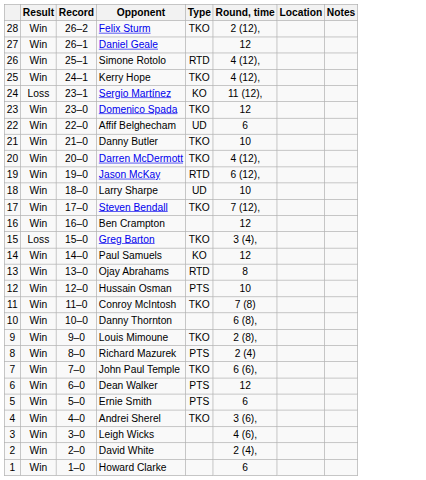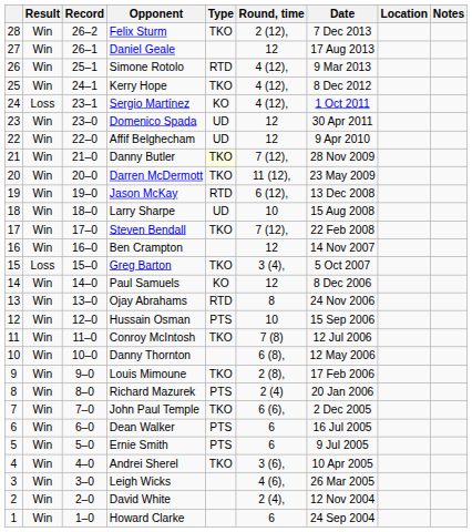 <table class="wikitable" style="text-align:center">
 <tr>
 <th></th>
 <th>Result</th>
 <th>Record</th>
 <th>Opponent</th>
 <th>Type</th>
 <th>Round, time</th>
+<th>Date</th>
 <th>Location</th>
 <th>Notes</th>
 </tr>
 <tr>
 <td>28</td>
 <td>Win</td>
 <td>26–2</td>
 <td style="text-align:left;"><a href='#'>Felix Sturm</a></td>
 <td>TKO</td>
 <td>2 (12), </td>
+<td>7 Dec 2013</td>
 <td style="text-align:left;"></td>
 <td style="text-align:left;"></td>
 </tr>
 <tr>
 <td>27</td>
 <td>Win</td>
 <td>26–1</td>
 <td style="text-align:left;"><a href='#'>Daniel Geale</a></td>
 <td></td>
 <td>12</td>
+<td>17 Aug 2013</td>
 <td style="text-align:left;"></td>
 <td style="text-align:left;"></td>
 </tr>
 <tr>
 <td>26</td>
 <td>Win</td>
 <td>25–1</td>
 <td style="text-align:left;">Simone Rotolo</td>
 <td>RTD</td>
 <td>4 (12), </td>
+<td>9 Mar 2013</td>
 <td style="text-align:left;"></td>
 <td style="text-align:left;"></td>
 </tr>
 <tr>
 <td>25</td>
 <td>Win</td>
 <td>24–1</td>
 <td style="text-align:left;">Kerry Hope</td>
 <td>TKO</td>
 <td>4 (12), </td>
+<td>8 Dec 2012</td>
 <td style="text-align:left;"></td>
 <td></td>
 </tr>
 <tr>
 <td>24</td>
 <td>Loss</td>
 <td>23–1</td>
 <td style="text-align:left;"><a href='#'>Sergio Martínez</a></td>
 <td>KO</td>
-<td>11 (12), </td>
+<td>4 (12), </td>
+<td><a href='#'>1 Oct 2011</a></td>
 <td style="text-align:left;"></td>
 <td style="text-align:left;"></td>
 </tr>
 <tr>
 <td>23</td>
 <td>Win</td>
 <td>23–0</td>
 <td style="text-align:left;"><a href='#'>Domenico Spada</a></td>
-<td>TKO</td>
+<td>UD</td>
 <td>12</td>
+<td>30 Apr 2011</td>
 <td style="text-align:left;"></td>
 <td style="text-align:left;"></td>
 </tr>
 <tr>
 <td>22</td>
 <td>Win</td>
 <td>22–0</td>
 <td style="text-align:left;">Affif Belghecham</td>
 <td>UD</td>
-<td>6</td>
+<td>12</td>
+<td>9 Apr 2010</td>
 <td style="text-align:left;"></td>
 <td style="text-align:left;"></td>
 </tr>
 <tr>
 <td>21</td>
 <td>Win</td>
 <td>21–0</td>
 <td style="text-align:left;">Danny Butler</td>
-<td>TKO</td>
-<td>10</td>
+<td style="background: lightyellow;">TKO</td>
+<td>7 (12), </td>
+<td>28 Nov 2009</td>
 <td style="text-align:left;"></td>
 <td style="text-align:left;"></td>
 </tr>
 <tr>
 <td>20</td>
 <td>Win</td>
 <td>20–0</td>
 <td style="text-align:left;"><a href='#'>Darren McDermott</a></td>
 <td>TKO</td>
-<td>4 (12), </td>
+<td>11 (12), </td>
+<td>23 May 2009</td>
 <td style="text-align:left;"></td>
 <td style="text-align:left;"></td>
 </tr>
 <tr>
 <td>19</td>
 <td>Win</td>
 <td>19–0</td>
 <td style="text-align:left;"><a href='#'>Jason McKay</a></td>
 <td>RTD</td>
 <td>6 (12), </td>
+<td>13 Dec 2008</td>
 <td style="text-align:left;"></td>
 <td style="text-align:left;"></td>
 </tr>
 <tr>
 <td>18</td>
 <td>Win</td>
 <td>18–0</td>
 <td style="text-align:left;">Larry Sharpe</td>
 <td>UD</td>
 <td>10</td>
+<td>15 Aug 2008</td>
 <td style="text-align:left;"></td>
 <td></td>
 </tr>
 <tr>
 <td>17</td>
 <td>Win</td>
 <td>17–0</td>
 <td style="text-align:left;"><a href='#'>Steven Bendall</a></td>
 <td>TKO</td>
 <td>7 (12), </td>
+<td>22 Feb 2008</td>
 <td style="text-align:left;"></td>
 <td style="text-align:left;"></td>
 </tr>
 <tr>
 <td>16</td>
 <td>Win</td>
 <td>16–0</td>
 <td style="text-align:left;">Ben Crampton</td>
 <td></td>
 <td>12</td>
+<td>14 Nov 2007</td>
 <td style="text-align:left;"></td>
 <td style="text-align:left;"></td>
 </tr>
 <tr>
 <td>15</td>
 <td>Loss</td>
 <td>15–0</td>
 <td style="text-align:left;"><a href='#'>Greg Barton</a></td>
 <td>TKO</td>
 <td>3 (4), </td>
+<td>5 Oct 2007</td>
 <td style="text-align:left;"></td>
 <td></td>
 </tr>
 <tr>
 <td>14</td>
 <td>Win</td>
 <td>14–0</td>
 <td style="text-align:left;">Paul Samuels</td>
 <td>KO</td>
 <td>12</td>
+<td>8 Dec 2006</td>
 <td style="text-align:left;"></td>
 <td></td>
 </tr>
 <tr>
 <td>13</td>
 <td>Win</td>
 <td>13–0</td>
 <td style="text-align:left;">Ojay Abrahams</td>
 <td>RTD</td>
 <td>8</td>
+<td>24 Nov 2006</td>
 <td style="text-align:left;"></td>
 <td></td>
 </tr>
 <tr>
 <td>12</td>
 <td>Win</td>
 <td>12–0</td>
 <td style="text-align:left;">Hussain Osman</td>
 <td>PTS</td>
 <td>10</td>
+<td>15 Sep 2006</td>
 <td style="text-align:left;"></td>
 <td style="text-align:left;"></td>
 </tr>
 <tr>
 <td>11</td>
 <td>Win</td>
 <td>11–0</td>
 <td style="text-align:left;">Conroy McIntosh</td>
 <td>TKO</td>
 <td>7 (8)</td>
+<td>12 Jul 2006</td>
 <td style="text-align:left;"></td>
 <td></td>
 </tr>
 <tr>
 <td>10</td>
 <td>Win</td>
 <td>10–0</td>
 <td style="text-align:left;">Danny Thornton</td>
 <td></td>
 <td>6 (8), </td>
+<td>12 May 2006</td>
 <td style="text-align:left;"></td>
 <td></td>
 </tr>
 <tr>
 <td>9</td>
 <td>Win</td>
 <td>9–0</td>
 <td style="text-align:left;">Louis Mimoune</td>
 <td>TKO</td>
 <td>2 (8), </td>
+<td>17 Feb 2006</td>
 <td style="text-align:left;"></td>
 <td></td>
 </tr>
 <tr>
 <td>8</td>
 <td>Win</td>
 <td>8–0</td>
 <td style="text-align:left;">Richard Mazurek</td>
 <td>PTS</td>
 <td>2 (4)</td>
+<td>20 Jan 2006</td>
 <td style="text-align:left;"></td>
 <td></td>
 </tr>
 <tr>
 <td>7</td>
 <td>Win</td>
 <td>7–0</td>
 <td style="text-align:left;">John Paul Temple</td>
 <td>TKO</td>
 <td>6 (6), </td>
+<td>2 Dec 2005</td>
 <td style="text-align:left;"></td>
 <td></td>
 </tr>
 <tr>
 <td>6</td>
 <td>Win</td>
 <td>6–0</td>
 <td style="text-align:left;">Dean Walker</td>
 <td>PTS</td>
-<td>12</td>
+<td>6</td>
+<td>16 Jul 2005</td>
 <td style="text-align:left;"></td>
 <td></td>
 </tr>
 <tr>
 <td>5</td>
 <td>Win</td>
 <td>5–0</td>
 <td style="text-align:left;">Ernie Smith</td>
 <td>PTS</td>
 <td>6</td>
+<td>9 Jul 2005</td>
 <td style="text-align:left;"></td>
 <td></td>
 </tr>
 <tr>
 <td>4</td>
 <td>Win</td>
 <td>4–0</td>
 <td style="text-align:left;">Andrei Sherel</td>
 <td>TKO</td>
 <td>3 (6), </td>
+<td>10 Apr 2005</td>
 <td style="text-align:left;"></td>
 <td></td>
 </tr>
 <tr>
 <td>3</td>
 <td>Win</td>
 <td>3–0</td>
 <td style="text-align:left;">Leigh Wicks</td>
 <td></td>
 <td>4 (6), </td>
+<td>26 Mar 2005</td>
 <td style="text-align:left;"></td>
 <td></td>
 </tr>
 <tr>
 <td>2</td>
 <td>Win</td>
 <td>2–0</td>
 <td style="text-align:left;">David White</td>
 <td></td>
 <td>2 (4), </td>
+<td>12 Nov 2004</td>
 <td style="text-align:left;"></td>
 <td></td>
 </tr>
 <tr>
 <td>1</td>
 <td>Win</td>
 <td>1–0</td>
 <td style="text-align:left;">Howard Clarke</td>
 <td></td>
 <td>6</td>
+<td>24 Sep 2004</td>
 <td style="text-align:left;"></td>
 <td></td>
 </tr>
 </table>
